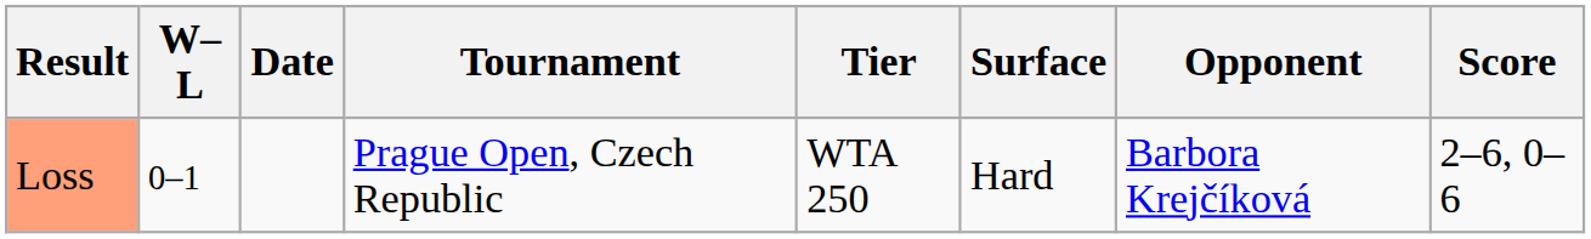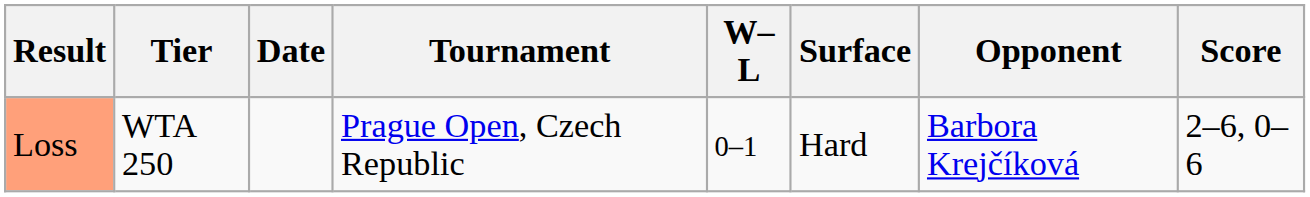 <table class="sortable wikitable">
 <tr>
 <th>Result</th>
-<th class=unsortable>W–L</th>
+<th>Tier</th>
 <th>Date</th>
 <th>Tournament</th>
-<th>Tier</th>
+<th class=unsortable>W–L</th>
 <th>Surface</th>
 <th>Opponent</th>
 <th class=unsortable>Score</th>
 </tr>
 <tr>
 <td style=background:#ffa07a>Loss</td>
-<td><small>0–1</small></td>
+<td>WTA 250</td>
 <td><a href='#'></a></td>
 <td><a href='#'>Prague Open</a>, Czech Republic</td>
-<td>WTA 250</td>
+<td><small>0–1</small></td>
 <td>Hard</td>
 <td> <a href='#'>Barbora Krejčíková</a></td>
 <td>2–6, 0–6</td>
 </tr>
 </table>
